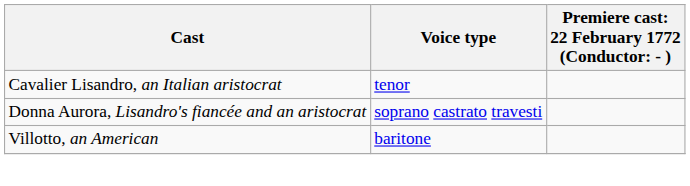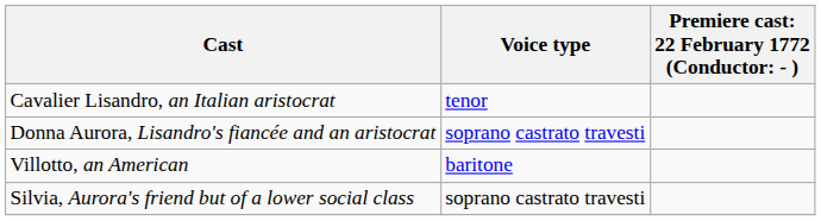 <table class="wikitable">
 <tr>
 <th>Cast</th>
 <th>Voice type</th>
 <th>Premiere cast:<br> 22 February 1772 <br>(Conductor: - )</th>
 </tr>
 <tr>
 <td>Cavalier Lisandro, <em>an Italian aristocrat</em></td>
 <td><a href='#'>tenor</a></td>
 <td></td>
 </tr>
 <tr>
 <td>Donna Aurora, <em>Lisandro's fiancée and an aristocrat</em></td>
 <td><a href='#'>soprano</a> <a href='#'>castrato</a> <a href='#'>travesti</a></td>
 <td></td>
 </tr>
 <tr>
 <td>Villotto, <em>an American</em></td>
 <td><a href='#'>baritone</a></td>
 <td></td>
 </tr>
 <tr>
+<td>Silvia, <em>Aurora's friend but of a lower social class</em></td>
+<td>soprano castrato travesti</td>
+<td></td>
+</tr>
+<tr>
 </tr>
 </table>
